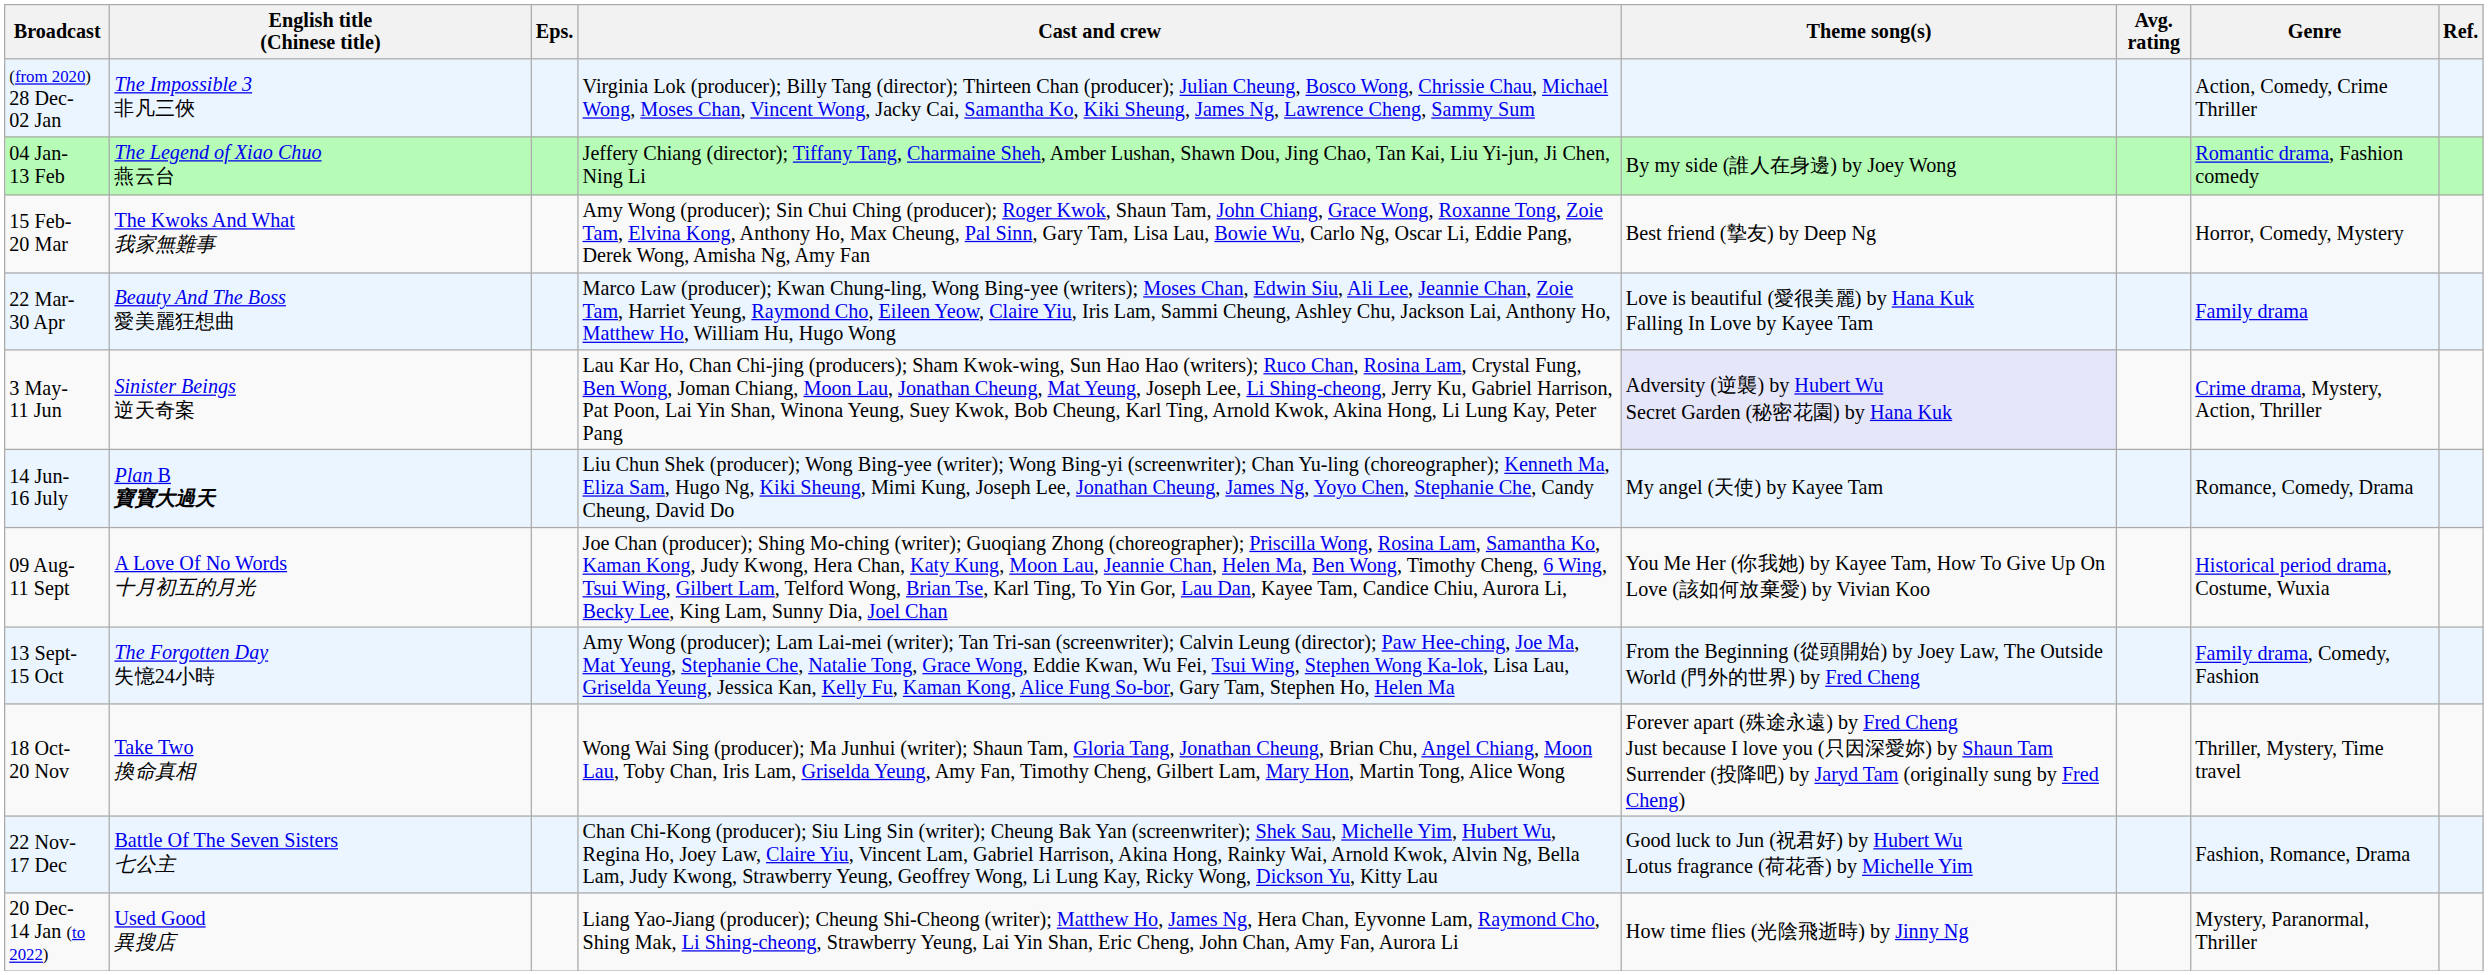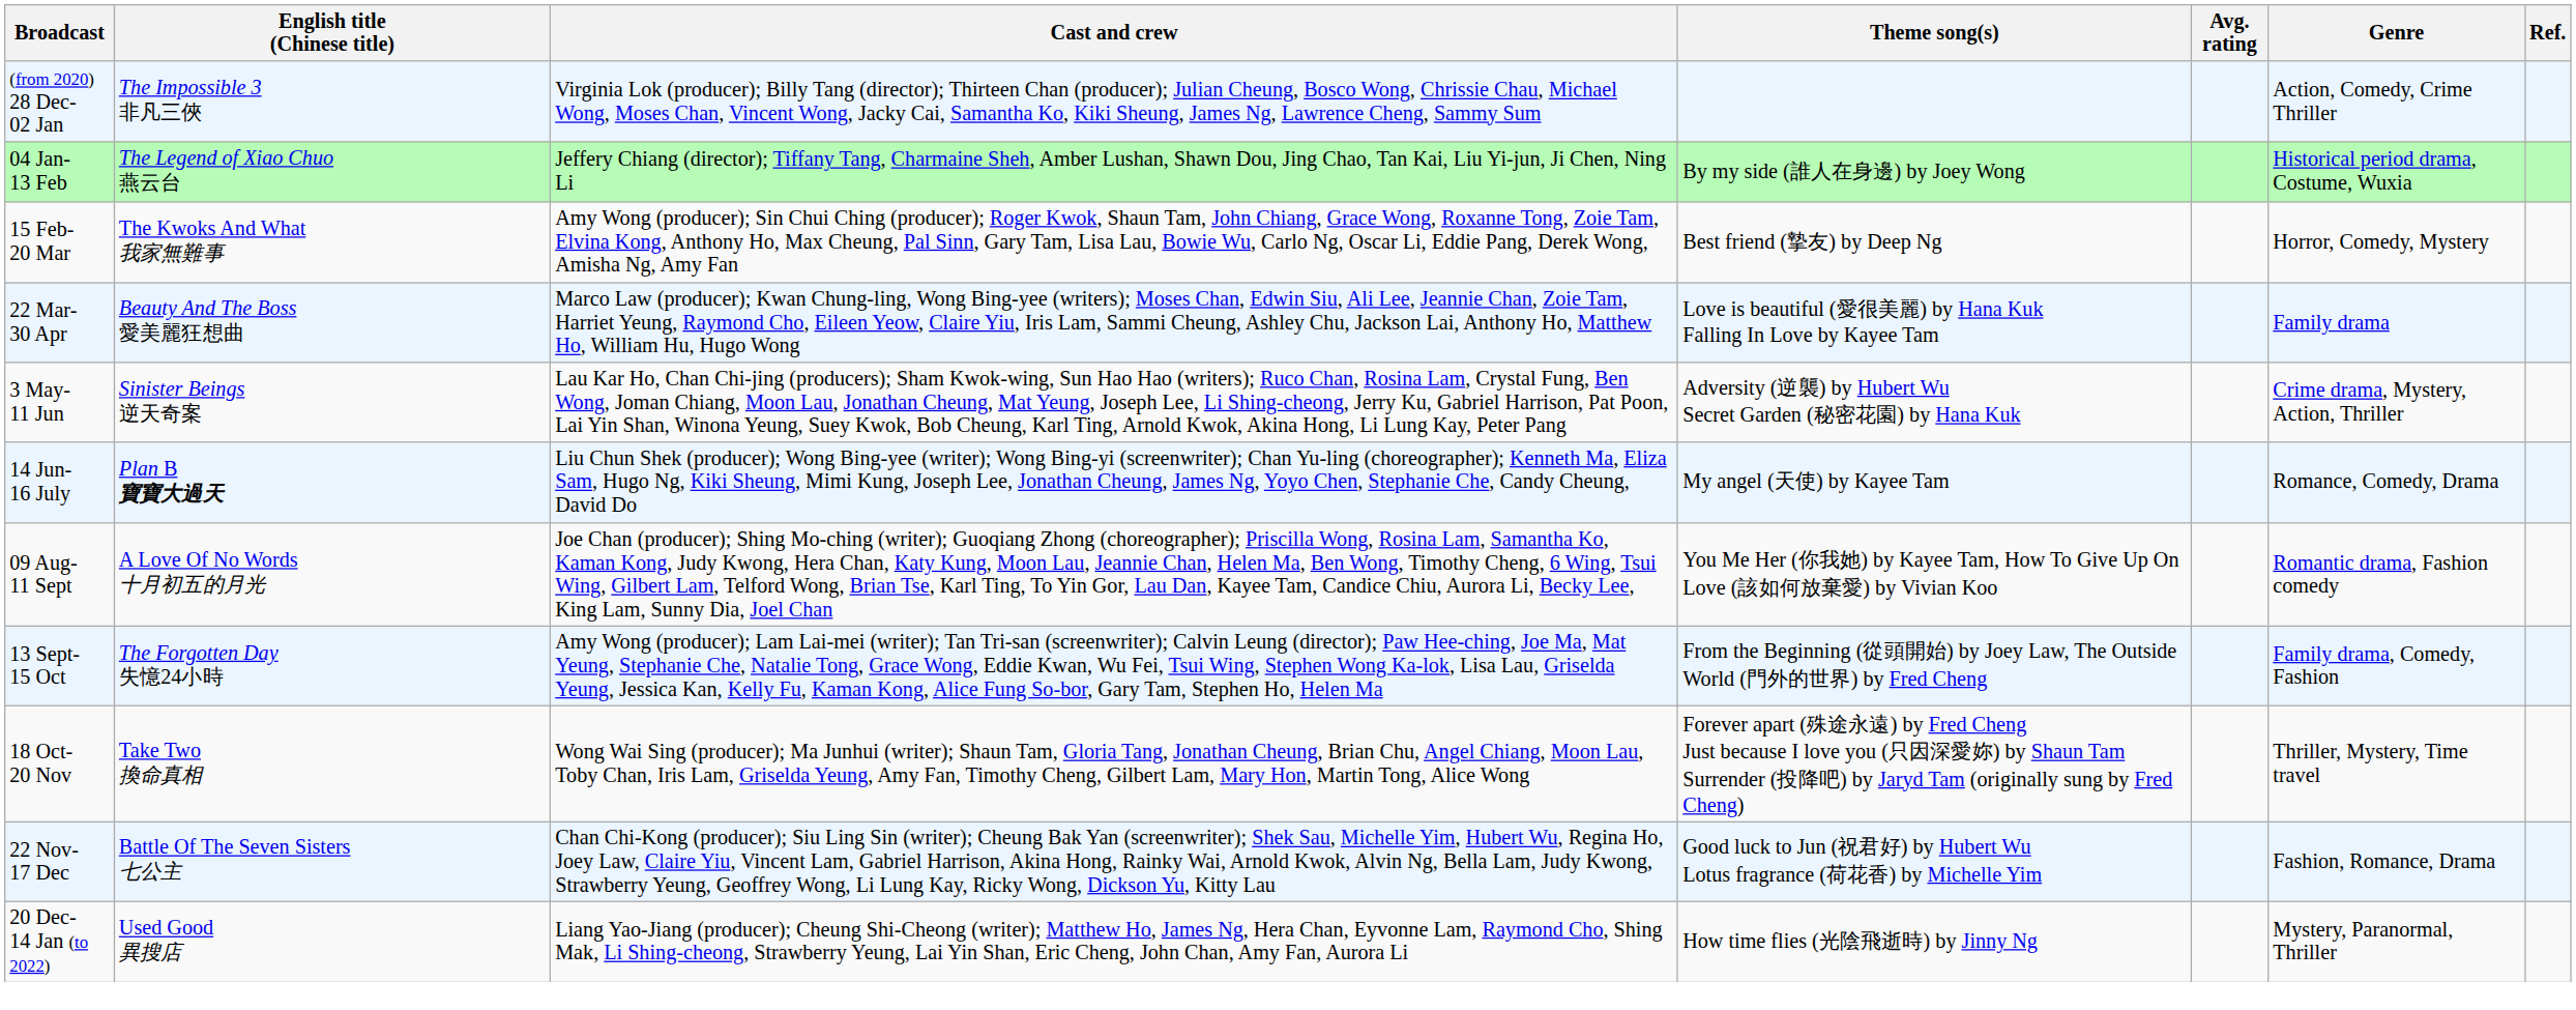 <table class="wikitable sortable">
 <tr>
 <th>Broadcast</th>
 <th style="width:17%;">English title <br> (Chinese title)</th>
-<th>Eps.</th>
 <th>Cast and crew</th>
 <th style="width:20%;">Theme song(s)</th>
 <th>Avg. rating</th>
 <th style="width:10%;">Genre</th>
 <th>Ref.</th>
 </tr>
 <tr ---- bgcolor="#ebf5ff">
 <td><small> (<a href='#'>from 2020</a>)</small><br>28 Dec-<br>02 Jan</td>
 <td><em><a href='#'>The Impossible 3</a></em><br>非凡三俠</td>
-<td></td>
 <td>Virginia Lok (producer); Billy Tang (director); Thirteen Chan (producer); <a href='#'>Julian Cheung</a>, <a href='#'>Bosco Wong</a>, <a href='#'>Chrissie Chau</a>, <a href='#'>Michael Wong</a>, <a href='#'>Moses Chan</a>, <a href='#'>Vincent Wong</a>, Jacky Cai, <a href='#'>Samantha Ko</a>, <a href='#'>Kiki Sheung</a>, <a href='#'>James Ng</a>, <a href='#'>Lawrence Cheng</a>, <a href='#'>Sammy Sum</a></td>
 <td></td>
 <td></td>
 <td>Action, Comedy, Crime Thriller</td>
 <td></td>
 </tr>
 <tr ---- bgcolor="#b6fcb6">
 <td>04 Jan-<br>13 Feb</td>
 <td><em><a href='#'>The Legend of Xiao Chuo</a></em> <br>燕云台</td>
-<td></td>
 <td>Jeffery Chiang (director); <a href='#'>Tiffany Tang</a>, <a href='#'>Charmaine Sheh</a>, Amber Lushan, Shawn Dou, Jing Chao, Tan Kai, Liu Yi-jun, Ji Chen, Ning Li</td>
 <td>By my side (誰人在身邊) by Joey Wong</td>
 <td></td>
-<td><a href='#'>Romantic drama</a>, Fashion comedy</td>
+<td><a href='#'>Historical period drama</a>, Costume, Wuxia</td>
 <td></td>
 </tr>
 <tr>
 <td>15 Feb-<br>20 Mar</td>
 <td></em><a href='#'>The Kwoks And What</a><em> <br>我家無難事</td>
-<td></td>
 <td>Amy Wong (producer); Sin Chui Ching (producer); <a href='#'>Roger Kwok</a>, Shaun Tam, <a href='#'>John Chiang</a>, <a href='#'>Grace Wong</a>, <a href='#'>Roxanne Tong</a>, <a href='#'>Zoie Tam</a>, <a href='#'>Elvina Kong</a>, Anthony Ho, Max Cheung, <a href='#'>Pal Sinn</a>, Gary Tam, Lisa Lau, <a href='#'>Bowie Wu</a>, Carlo Ng, Oscar Li, Eddie Pang, Derek Wong, Amisha Ng, Amy Fan</td>
 <td>Best friend (摯友) by Deep Ng</td>
 <td></td>
 <td>Horror, Comedy, Mystery</td>
 <td></td>
 </tr>
 <tr ---- bgcolor="#ebf5ff">
 <td>22 Mar-<br>30 Apr</td>
 <td><em><a href='#'>Beauty And The Boss</a></em> <br>愛美麗狂想曲</td>
-<td></td>
 <td>Marco Law (producer); Kwan Chung-ling, Wong Bing-yee (writers); <a href='#'>Moses Chan</a>, <a href='#'>Edwin Siu</a>, <a href='#'>Ali Lee</a>, <a href='#'>Jeannie Chan</a>, <a href='#'>Zoie Tam</a>, Harriet Yeung, <a href='#'>Raymond Cho</a>, <a href='#'>Eileen Yeow</a>, <a href='#'>Claire Yiu</a>, Iris Lam, Sammi Cheung, Ashley Chu, Jackson Lai, Anthony Ho, <a href='#'>Matthew Ho</a>, William Hu, Hugo Wong</td>
 <td>Love is beautiful (愛很美麗) by <a href='#'>Hana Kuk</a> <br>Falling In Love by Kayee Tam</td>
 <td></td>
 <td><a href='#'>Family drama</a></td>
 <td></td>
 </tr>
 <tr>
 <td>3 May-<br>11 Jun</td>
 <td><em><a href='#'>Sinister Beings</a></em> <br>逆天奇案</td>
-<td></td>
 <td>Lau Kar Ho, Chan Chi-jing (producers); Sham Kwok-wing, Sun Hao Hao (writers); <a href='#'>Ruco Chan</a>, <a href='#'>Rosina Lam</a>, Crystal Fung, <a href='#'>Ben Wong</a>, Joman Chiang, <a href='#'>Moon Lau</a>, <a href='#'>Jonathan Cheung</a>, <a href='#'>Mat Yeung</a>, Joseph Lee, <a href='#'>Li Shing-cheong</a>, Jerry Ku, Gabriel Harrison, Pat Poon, Lai Yin Shan, Winona Yeung, Suey Kwok, Bob Cheung, Karl Ting, Arnold Kwok, Akina Hong, Li Lung Kay, Peter Pang</td>
-<td style="background: lavender;">Adversity (逆襲) by <a href='#'>Hubert Wu</a> <br> Secret Garden (秘密花園) by <a href='#'>Hana Kuk</a></td>
+<td>Adversity (逆襲) by <a href='#'>Hubert Wu</a> <br> Secret Garden (秘密花園) by <a href='#'>Hana Kuk</a></td>
 <td></td>
 <td><a href='#'>Crime drama</a>, Mystery, Action, Thriller</td>
 <td></td>
 </tr>
 <tr ---- bgcolor="#ebf5ff">
 <td>14 Jun-<br>16 July</td>
 <td><em><a href='#'>Plan </em>B<strong></a><em> <br>寶寶大過天</td>
-<td></td>
 <td>Liu Chun Shek (producer); Wong Bing-yee (writer); Wong Bing-yi (screenwriter); Chan Yu-ling (choreographer); <a href='#'>Kenneth Ma</a>, <a href='#'>Eliza Sam</a>, Hugo Ng, <a href='#'>Kiki Sheung</a>, Mimi Kung, Joseph Lee, <a href='#'>Jonathan Cheung</a>, <a href='#'>James Ng</a>, <a href='#'>Yoyo Chen</a>, <a href='#'>Stephanie Che</a>, Candy Cheung, David Do</td>
 <td>My angel (天使) by Kayee Tam</td>
 <td></td>
 <td>Romance, Comedy, Drama</td>
 <td></td>
 </tr>
 <tr>
 <td>09 Aug-<br>11 Sept</td>
 <td></em><a href='#'>A Love Of No Words</a><em> <br>十月初五的月光</td>
-<td></td>
 <td>Joe Chan (producer); Shing Mo-ching (writer); Guoqiang Zhong (choreographer); <a href='#'>Priscilla Wong</a>, <a href='#'>Rosina Lam</a>, <a href='#'>Samantha Ko</a>, <a href='#'>Kaman Kong</a>, Judy Kwong, Hera Chan, <a href='#'>Katy Kung</a>, <a href='#'>Moon Lau</a>, <a href='#'>Jeannie Chan</a>, <a href='#'>Helen Ma</a>, <a href='#'>Ben Wong</a>, Timothy Cheng, <a href='#'>6 Wing</a>, <a href='#'>Tsui Wing</a>, <a href='#'>Gilbert Lam</a>, Telford Wong, <a href='#'>Brian Tse</a>, Karl Ting, To Yin Gor, <a href='#'>Lau Dan</a>, Kayee Tam, Candice Chiu, Aurora Li, <a href='#'>Becky Lee</a>, King Lam, Sunny Dia, <a href='#'>Joel Chan</a></td>
 <td>You Me Her (你我她) by Kayee Tam, How To Give Up On Love (該如何放棄愛) by Vivian Koo</td>
 <td></td>
-<td><a href='#'>Historical period drama</a>, Costume, Wuxia</td>
+<td><a href='#'>Romantic drama</a>, Fashion comedy</td>
 <td></td>
 </tr>
 <tr ---- bgcolor="#ebf5ff">
 <td>13 Sept-<br>15 Oct</td>
 <td><em><a href='#'>The Forgotten Day</a></em> <br>失憶24小時</td>
-<td></td>
 <td>Amy Wong (producer); Lam Lai-mei (writer); Tan Tri-san (screenwriter); Calvin Leung (director); <a href='#'>Paw Hee-ching</a>, <a href='#'>Joe Ma</a>, <a href='#'>Mat Yeung</a>, <a href='#'>Stephanie Che</a>, <a href='#'>Natalie Tong</a>, <a href='#'>Grace Wong</a>, Eddie Kwan, Wu Fei, <a href='#'>Tsui Wing</a>, <a href='#'>Stephen Wong Ka-lok</a>, Lisa Lau, <a href='#'>Griselda Yeung</a>, Jessica Kan, <a href='#'>Kelly Fu</a>, <a href='#'>Kaman Kong</a>, <a href='#'>Alice Fung So-bor</a>, Gary Tam, Stephen Ho, <a href='#'>Helen Ma</a></td>
 <td>From the Beginning (從頭開始) by Joey Law, The Outside World (門外的世界) by <a href='#'>Fred Cheng</a></td>
 <td></td>
 <td><a href='#'>Family drama</a>, Comedy, Fashion</td>
 <td></td>
 </tr>
 <tr>
 <td>18 Oct-<br>20 Nov</td>
 <td></em><a href='#'>Take Two</a><em> <br>換命真相</td>
-<td></td>
 <td>Wong Wai Sing (producer); Ma Junhui (writer); Shaun Tam, <a href='#'>Gloria Tang</a>, <a href='#'>Jonathan Cheung</a>, Brian Chu, <a href='#'>Angel Chiang</a>, <a href='#'>Moon Lau</a>, Toby Chan, Iris Lam, <a href='#'>Griselda Yeung</a>, Amy Fan, Timothy Cheng, Gilbert Lam, <a href='#'>Mary Hon</a>, Martin Tong, Alice Wong</td>
 <td>Forever apart (殊途永遠) by <a href='#'>Fred Cheng</a><br>Just because I love you (只因深愛妳) by <a href='#'>Shaun Tam</a><br>Surrender (投降吧) by <a href='#'>Jaryd Tam</a> (originally sung by <a href='#'>Fred Cheng</a>)</td>
 <td></td>
 <td>Thriller, Mystery, Time travel</td>
 <td></td>
 </tr>
 <tr ---- bgcolor="#ebf5ff">
 <td>22 Nov-<br>17 Dec</td>
 <td></em><a href='#'>Battle Of The Seven Sisters</a><em> <br>七公主</td>
-<td></td>
 <td>Chan Chi-Kong (producer); Siu Ling Sin (writer); Cheung Bak Yan (screenwriter); <a href='#'>Shek Sau</a>, <a href='#'>Michelle Yim</a>, <a href='#'>Hubert Wu</a>, Regina Ho, Joey Law, <a href='#'>Claire Yiu</a>, Vincent Lam, Gabriel Harrison, Akina Hong, Rainky Wai, Arnold Kwok, Alvin Ng, Bella Lam, Judy Kwong, Strawberry Yeung, Geoffrey Wong, Li Lung Kay, Ricky Wong, <a href='#'>Dickson Yu</a>, Kitty Lau</td>
 <td>Good luck to Jun (祝君好) by <a href='#'>Hubert Wu</a><br>Lotus fragrance (荷花香) by <a href='#'>Michelle Yim</a></td>
 <td></td>
 <td>Fashion, Romance, Drama</td>
 <td></td>
 </tr>
 <tr>
 <td>20 Dec-<br>14 Jan <small> (<a href='#'>to 2022</a>)</small></td>
 <td></em><a href='#'>Used Good</a><em> <br>異搜店</td>
-<td></td>
 <td>Liang Yao-Jiang (producer); Cheung Shi-Cheong (writer); <a href='#'>Matthew Ho</a>, <a href='#'>James Ng</a>, Hera Chan, Eyvonne Lam, <a href='#'>Raymond Cho</a>, Shing Mak, <a href='#'>Li Shing-cheong</a>, Strawberry Yeung, Lai Yin Shan, Eric Cheng, John Chan, Amy Fan, Aurora Li</td>
 <td>How time flies (光陰飛逝時) by <a href='#'>Jinny Ng</a></td>
 <td></td>
 <td>Mystery, Paranormal, Thriller</td>
 <td></td>
 </tr>
 </table>
